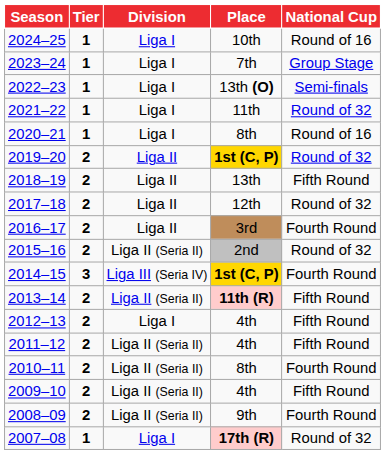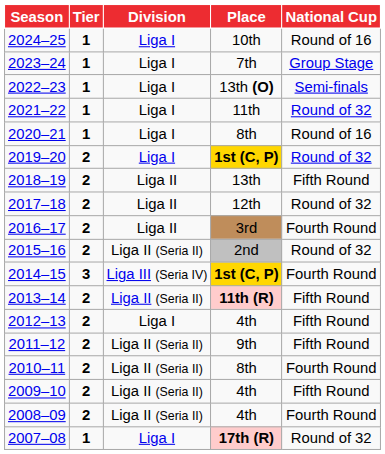 <table class="wikitable" style="text-align:center; font-size:90%">
 <tr>
 <th style="background:#ed2c31;color:#fefefe;border:1px solid #fefefe;">Season</th>
 <th style="background:#ed2c31;color:#fefefe;border:1px solid #fefefe;">Tier</th>
 <th style="background:#ed2c31;color:#fefefe;border:1px solid #fefefe;">Division</th>
 <th style="background:#ed2c31;color:#fefefe;border:1px solid #fefefe;">Place</th>
 <th style="background:#ed2c31;color:#fefefe;border:1px solid #fefefe;">National Cup</th>
 </tr>
 <tr>
 <td><a href='#'>2024–25</a></td>
 <td><strong>1</strong></td>
 <td><a href='#'>Liga I</a></td>
 <td>10th</td>
 <td>Round of 16</td>
 </tr>
 <tr>
 <td><a href='#'>2023–24</a></td>
 <td><strong>1</strong></td>
 <td>Liga I</td>
 <td>7th</td>
 <td><a href='#'>Group Stage</a></td>
 </tr>
 <tr>
 <td><a href='#'>2022–23</a></td>
 <td><strong>1</strong></td>
 <td>Liga I</td>
 <td>13th <strong>(O)</strong></td>
 <td><a href='#'>Semi-finals</a></td>
 </tr>
 <tr>
 <td><a href='#'>2021–22</a></td>
 <td><strong>1</strong></td>
 <td>Liga I</td>
 <td>11th</td>
 <td><a href='#'>Round of 32</a></td>
 </tr>
 <tr>
 <td><a href='#'>2020–21</a></td>
 <td><strong>1</strong></td>
 <td>Liga I</td>
 <td>8th</td>
 <td>Round of 16</td>
 </tr>
 <tr>
 <td><a href='#'>2019–20</a></td>
 <td><strong>2</strong></td>
-<td><a href='#'>Liga II</a></td>
+<td><a href='#'>Liga I</a></td>
 <td align=center bgcolor=gold><strong>1st (C, P)</strong></td>
 <td><a href='#'>Round of 32</a></td>
 </tr>
 <tr>
 <td><a href='#'>2018–19</a></td>
 <td><strong>2</strong></td>
 <td>Liga II</td>
 <td>13th</td>
 <td>Fifth Round</td>
 </tr>
 <tr>
 <td><a href='#'>2017–18</a></td>
 <td><strong>2</strong></td>
 <td>Liga II</td>
 <td>12th</td>
 <td>Round of 32</td>
 </tr>
 <tr>
 <td><a href='#'>2016–17</a></td>
 <td><strong>2</strong></td>
 <td>Liga II</td>
 <td align=center bgcolor=#BF8D5B>3rd</td>
 <td>Fourth Round</td>
 </tr>
 <tr>
 <td><a href='#'>2015–16</a></td>
 <td><strong>2</strong></td>
 <td>Liga II <small>(Seria II)</small></td>
 <td align=center bgcolor=silver>2nd</td>
 <td>Round of 32</td>
 </tr>
 <tr>
 <td><a href='#'>2014–15</a></td>
 <td><strong>3</strong></td>
 <td><a href='#'>Liga III</a> <small>(Seria IV)</small></td>
 <td align=center bgcolor=gold><strong>1st</strong> <strong>(C, P)</strong></td>
 <td>Fourth Round</td>
 </tr>
 <tr>
 <td><a href='#'>2013–14</a></td>
 <td><strong>2</strong></td>
 <td><a href='#'>Liga II</a> <small>(Seria II)</small></td>
 <td align=center bgcolor=#FFCCCC><strong>11th</strong> <strong>(R)</strong></td>
 <td>Fifth Round</td>
 </tr>
 <tr>
 <td><a href='#'>2012–13</a></td>
 <td><strong>2</strong></td>
 <td>Liga I</td>
 <td>4th</td>
 <td>Fifth Round</td>
 </tr>
 <tr>
 <td><a href='#'>2011–12</a></td>
 <td><strong>2</strong></td>
 <td>Liga II <small>(Seria II)</small></td>
-<td>4th</td>
+<td>9th</td>
 <td>Fifth Round</td>
 </tr>
 <tr>
 <td><a href='#'>2010–11</a></td>
 <td><strong>2</strong></td>
 <td>Liga II <small>(Seria II)</small></td>
 <td>8th</td>
 <td>Fourth Round</td>
 </tr>
 <tr>
 <td><a href='#'>2009–10</a></td>
 <td><strong>2</strong></td>
 <td>Liga II <small>(Seria II)</small></td>
 <td>4th</td>
 <td>Fifth Round</td>
 </tr>
 <tr>
 <td><a href='#'>2008–09</a></td>
 <td><strong>2</strong></td>
 <td>Liga II <small>(Seria II)</small></td>
-<td>9th</td>
+<td>4th</td>
 <td>Fourth Round</td>
 </tr>
 <tr>
 <td><a href='#'>2007–08</a></td>
 <td><strong>1</strong></td>
 <td><a href='#'>Liga I</a></td>
 <td align=center bgcolor=#FFCCCC><strong>17th</strong> <strong>(R)</strong></td>
 <td>Round of 32</td>
 </tr>
 </table>
